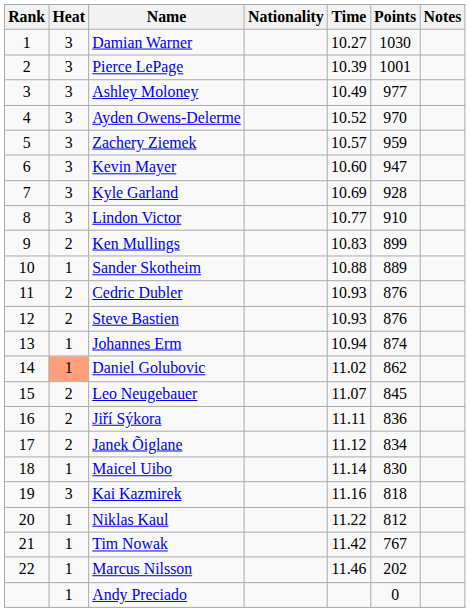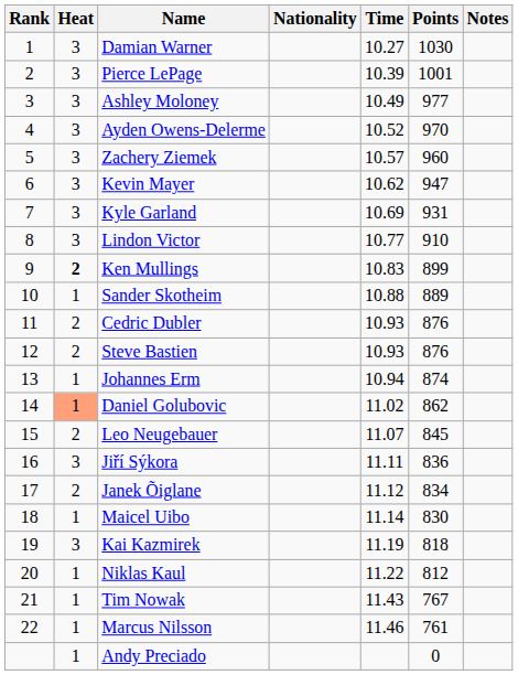 <table class="wikitable sortable" style="text-align:center">
 <tr>
 <th>Rank</th>
 <th>Heat</th>
 <th>Name</th>
 <th>Nationality</th>
 <th>Time</th>
 <th>Points</th>
 <th>Notes</th>
 </tr>
 <tr>
 <td>1</td>
 <td>3</td>
 <td align=left><a href='#'>Damian Warner</a></td>
 <td align=left></td>
 <td>10.27</td>
 <td>1030</td>
 <td></td>
 </tr>
 <tr>
 <td>2</td>
 <td>3</td>
 <td align=left><a href='#'>Pierce LePage</a></td>
 <td align=left></td>
 <td>10.39</td>
 <td>1001</td>
 <td></td>
 </tr>
 <tr>
 <td>3</td>
 <td>3</td>
 <td align=left><a href='#'>Ashley Moloney</a></td>
 <td align=left></td>
 <td>10.49</td>
 <td>977</td>
 <td></td>
 </tr>
 <tr>
 <td>4</td>
 <td>3</td>
 <td align=left><a href='#'>Ayden Owens-Delerme</a></td>
 <td align=left></td>
 <td>10.52</td>
 <td>970</td>
 <td></td>
 </tr>
 <tr>
 <td>5</td>
 <td>3</td>
 <td align=left><a href='#'>Zachery Ziemek</a></td>
 <td align=left></td>
 <td>10.57</td>
-<td>959</td>
+<td>960</td>
 <td></td>
 </tr>
 <tr>
 <td>6</td>
 <td>3</td>
 <td align=left><a href='#'>Kevin Mayer</a></td>
 <td align=left></td>
-<td>10.60</td>
+<td>10.62</td>
 <td>947</td>
 <td></td>
 </tr>
 <tr>
 <td>7</td>
 <td>3</td>
 <td align=left><a href='#'>Kyle Garland</a></td>
 <td align=left></td>
 <td>10.69</td>
-<td>928</td>
+<td>931</td>
 <td></td>
 </tr>
 <tr>
 <td>8</td>
 <td>3</td>
 <td align=left><a href='#'>Lindon Victor</a></td>
 <td align=left></td>
 <td>10.77</td>
 <td>910</td>
 <td></td>
 </tr>
 <tr>
 <td>9</td>
-<td>2</td>
+<td><strong>2</strong></td>
 <td align=left><a href='#'>Ken Mullings</a></td>
 <td align=left></td>
 <td>10.83</td>
 <td>899</td>
 <td></td>
 </tr>
 <tr>
 <td>10</td>
 <td>1</td>
 <td align=left><a href='#'>Sander Skotheim</a></td>
 <td align=left></td>
 <td>10.88</td>
 <td>889</td>
 <td></td>
 </tr>
 <tr>
 <td>11</td>
 <td>2</td>
 <td align=left><a href='#'>Cedric Dubler</a></td>
 <td align=left></td>
 <td>10.93</td>
 <td>876</td>
 <td></td>
 </tr>
 <tr>
 <td>12</td>
 <td>2</td>
 <td align=left><a href='#'>Steve Bastien</a></td>
 <td align=left></td>
 <td>10.93</td>
 <td>876</td>
 <td></td>
 </tr>
 <tr>
 <td>13</td>
 <td>1</td>
 <td align=left><a href='#'>Johannes Erm</a></td>
 <td align=left></td>
 <td>10.94</td>
 <td>874</td>
 <td></td>
 </tr>
 <tr>
 <td>14</td>
 <td style="background: lightsalmon;">1</td>
 <td align=left><a href='#'>Daniel Golubovic</a></td>
 <td align=left></td>
 <td>11.02</td>
 <td>862</td>
 <td></td>
 </tr>
 <tr>
 <td>15</td>
 <td>2</td>
 <td align=left><a href='#'>Leo Neugebauer</a></td>
 <td align=left></td>
 <td>11.07</td>
 <td>845</td>
 <td></td>
 </tr>
 <tr>
 <td>16</td>
-<td>2</td>
+<td>3</td>
 <td align=left><a href='#'>Jiří Sýkora</a></td>
 <td align=left></td>
 <td>11.11</td>
 <td>836</td>
 <td></td>
 </tr>
 <tr>
 <td>17</td>
 <td>2</td>
 <td align=left><a href='#'>Janek Õiglane</a></td>
 <td align=left></td>
 <td>11.12</td>
 <td>834</td>
 <td></td>
 </tr>
 <tr>
 <td>18</td>
 <td>1</td>
 <td align=left><a href='#'>Maicel Uibo</a></td>
 <td align=left></td>
 <td>11.14</td>
 <td>830</td>
 <td></td>
 </tr>
 <tr>
 <td>19</td>
 <td>3</td>
 <td align=left><a href='#'>Kai Kazmirek</a></td>
 <td align=left></td>
-<td>11.16</td>
+<td>11.19</td>
 <td>818</td>
 <td></td>
 </tr>
 <tr>
 <td>20</td>
 <td>1</td>
 <td align=left><a href='#'>Niklas Kaul</a></td>
 <td align=left></td>
 <td>11.22</td>
 <td>812</td>
 <td></td>
 </tr>
 <tr>
 <td>21</td>
 <td>1</td>
 <td align=left><a href='#'>Tim Nowak</a></td>
 <td align=left></td>
-<td>11.42</td>
+<td>11.43</td>
 <td>767</td>
 <td></td>
 </tr>
 <tr>
 <td>22</td>
 <td>1</td>
 <td align=left><a href='#'>Marcus Nilsson</a></td>
 <td align=left></td>
 <td>11.46</td>
-<td>202</td>
+<td>761</td>
 <td></td>
 </tr>
 <tr>
 <td></td>
 <td>1</td>
 <td align=left><a href='#'>Andy Preciado</a></td>
 <td align=left></td>
 <td></td>
 <td>0</td>
 <td></td>
 </tr>
 </table>
